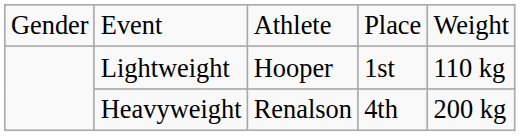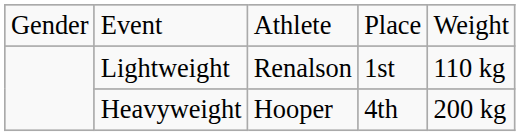 <table class="wikitable sortable mw-collapsible">
 <tr>
 <td>Gender</td>
 <td>Event</td>
 <td>Athlete</td>
 <td>Place</td>
 <td>Weight</td>
 </tr>
 <tr>
 <td rowspan="2"></td>
 <td>Lightweight</td>
-<td>Hooper</td>
+<td>Renalson</td>
 <td>1st</td>
 <td>110 kg</td>
 </tr>
 <tr>
 <td>Heavyweight</td>
-<td>Renalson</td>
+<td>Hooper</td>
 <td>4th</td>
 <td>200 kg</td>
 </tr>
 </table>
